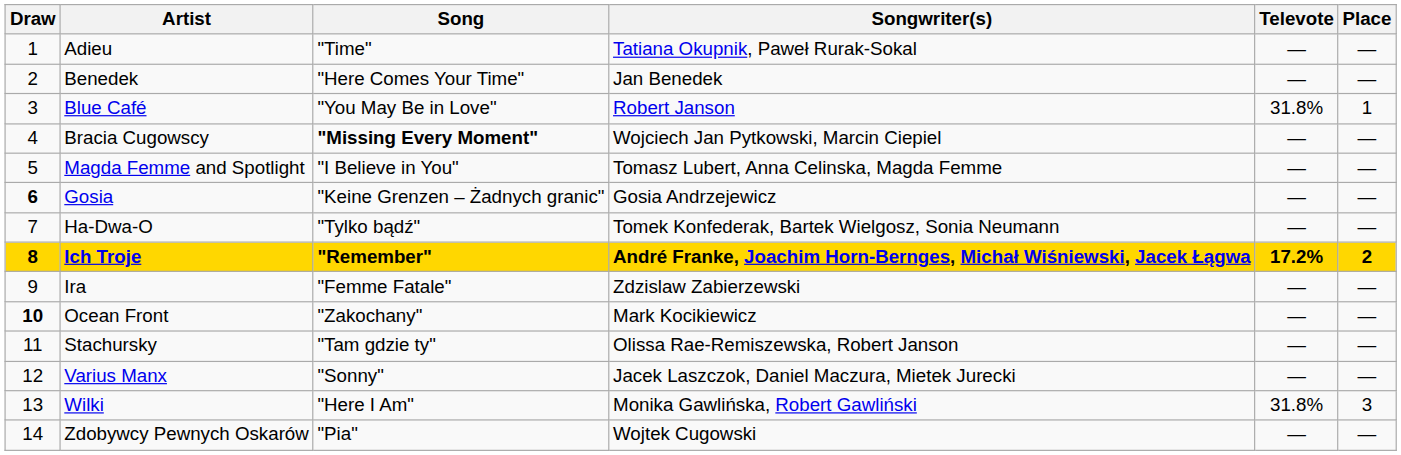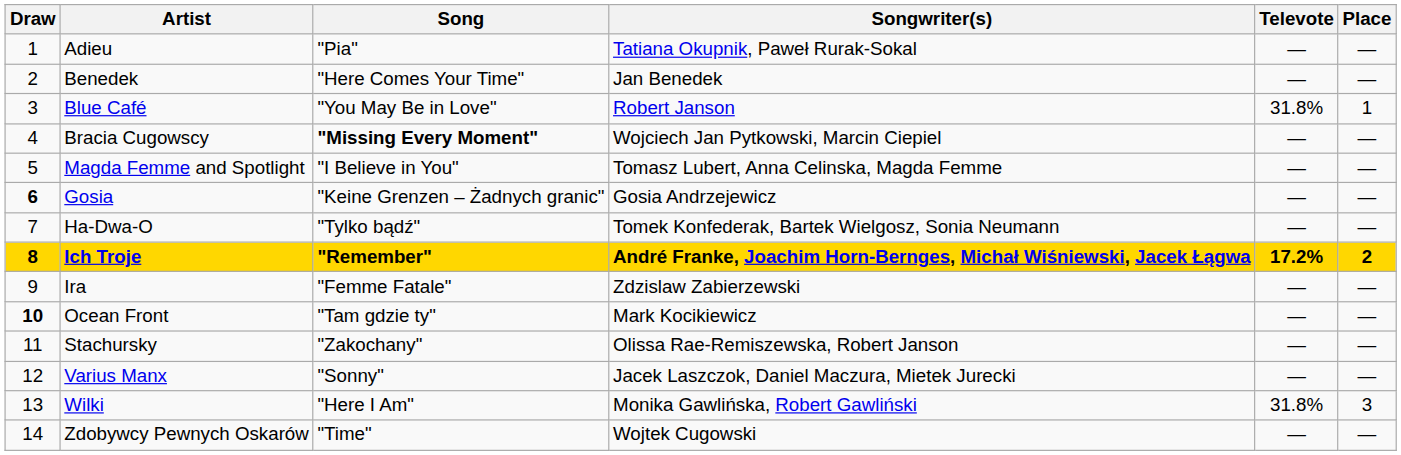 <table class="sortable wikitable" style="margin: 1em auto 1em auto; text-align:center">
 <tr>
 <th>Draw</th>
 <th>Artist</th>
 <th>Song</th>
 <th>Songwriter(s)</th>
 <th>Televote</th>
 <th>Place</th>
 </tr>
 <tr>
 <td>1</td>
 <td align="left">Adieu</td>
-<td align="left">"Time"</td>
+<td align="left">"Pia"</td>
 <td align="left"><a href='#'>Tatiana Okupnik</a>, Paweł Rurak-Sokal</td>
 <td>—</td>
 <td>—</td>
 </tr>
 <tr>
 <td>2</td>
 <td align="left">Benedek</td>
 <td align="left">"Here Comes Your Time"</td>
 <td align="left">Jan Benedek</td>
 <td>—</td>
 <td>—</td>
 </tr>
 <tr>
 <td>3</td>
 <td align="left"><a href='#'>Blue Café</a></td>
 <td align="left">"You May Be in Love"</td>
 <td align="left"><a href='#'>Robert Janson</a></td>
 <td>31.8%</td>
 <td>1</td>
 </tr>
 <tr>
 <td>4</td>
 <td align="left">Bracia Cugowscy</td>
 <td align="left"><strong>"Missing Every Moment"</strong></td>
 <td align="left">Wojciech Jan Pytkowski, Marcin Ciepiel</td>
 <td>—</td>
 <td>—</td>
 </tr>
 <tr>
 <td>5</td>
 <td align="left"><a href='#'>Magda Femme</a> and Spotlight</td>
 <td align="left">"I Believe in You"</td>
 <td align="left">Tomasz Lubert, Anna Celinska, Magda Femme</td>
 <td>—</td>
 <td>—</td>
 </tr>
 <tr>
 <td><strong>6</strong></td>
 <td align="left"><a href='#'>Gosia</a></td>
 <td align="left">"Keine Grenzen – Żadnych granic"</td>
 <td align="left">Gosia Andrzejewicz</td>
 <td>—</td>
 <td>—</td>
 </tr>
 <tr>
 <td>7</td>
 <td align="left">Ha-Dwa-O</td>
 <td align="left">"Tylko bądź"</td>
 <td align="left">Tomek Konfederak, Bartek Wielgosz, Sonia Neumann</td>
 <td>—</td>
 <td>—</td>
 </tr>
 <tr style="font-weight:bold; background:gold;">
 <td>8</td>
 <td align="left"><a href='#'>Ich Troje</a></td>
 <td align="left">"Remember"</td>
 <td align="left">André Franke, <a href='#'>Joachim Horn-Bernges</a>, <a href='#'>Michał Wiśniewski</a>, <a href='#'>Jacek Łągwa</a></td>
 <td>17.2%</td>
 <td>2</td>
 </tr>
 <tr>
 <td>9</td>
 <td align="left">Ira</td>
 <td align="left">"Femme Fatale"</td>
 <td align="left">Zdzislaw Zabierzewski</td>
 <td>—</td>
 <td>—</td>
 </tr>
 <tr>
 <td><strong>10</strong></td>
 <td align="left">Ocean Front</td>
-<td align="left">"Zakochany"</td>
+<td align="left">"Tam gdzie ty"</td>
 <td align="left">Mark Kocikiewicz</td>
 <td>—</td>
 <td>—</td>
 </tr>
 <tr>
 <td>11</td>
 <td align="left">Stachursky</td>
-<td align="left">"Tam gdzie ty"</td>
+<td align="left">"Zakochany"</td>
 <td align="left">Olissa Rae-Remiszewska, Robert Janson</td>
 <td>—</td>
 <td>—</td>
 </tr>
 <tr>
 <td>12</td>
 <td align="left"><a href='#'>Varius Manx</a></td>
 <td align="left">"Sonny"</td>
 <td align="left">Jacek Laszczok, Daniel Maczura, Mietek Jurecki</td>
 <td>—</td>
 <td>—</td>
 </tr>
 <tr>
 <td>13</td>
 <td align="left"><a href='#'>Wilki</a></td>
 <td align="left">"Here I Am"</td>
 <td align="left">Monika Gawlińska, <a href='#'>Robert Gawliński</a></td>
 <td>31.8%</td>
 <td>3</td>
 </tr>
 <tr>
 <td>14</td>
 <td align="left">Zdobywcy Pewnych Oskarów</td>
-<td align="left">"Pia"</td>
+<td align="left">"Time"</td>
 <td align="left">Wojtek Cugowski</td>
 <td>—</td>
 <td>—</td>
 </tr>
 </table>
